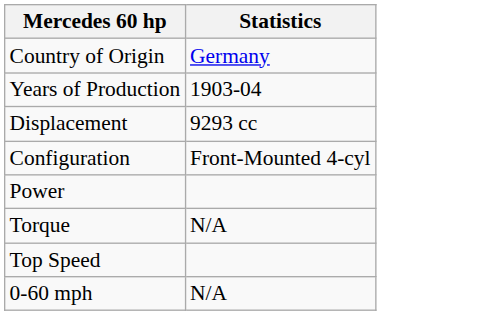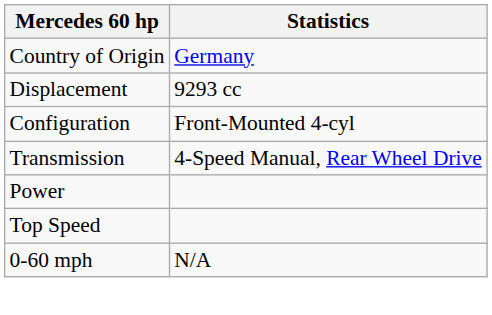 <table class="wikitable">
 <tr>
 <th>Mercedes 60 hp</th>
 <th>Statistics</th>
 </tr>
 <tr>
 <td>Country of Origin</td>
 <td><a href='#'>Germany</a></td>
 </tr>
 <tr>
-<td>Years of Production</td>
-<td>1903-04</td>
-</tr>
-<tr>
 <td>Displacement</td>
 <td>9293 cc</td>
 </tr>
 <tr>
 <td>Configuration</td>
 <td>Front-Mounted 4-cyl</td>
 </tr>
 <tr>
+<td>Transmission</td>
+<td>4-Speed Manual, <a href='#'>Rear Wheel Drive</a></td>
+</tr>
+<tr>
 <td>Power</td>
 <td></td>
-</tr>
-<tr>
-<td>Torque</td>
-<td>N/A</td>
 </tr>
 <tr>
 <td>Top Speed</td>
 <td></td>
 </tr>
 <tr>
 <td>0-60 mph</td>
 <td>N/A</td>
 </tr>
 </table>
